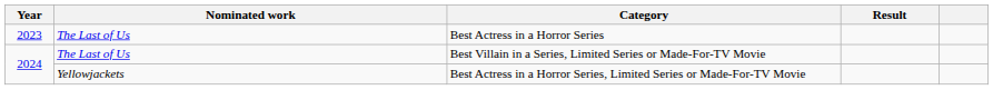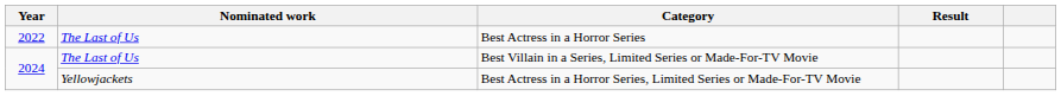 <table class="wikitable" style="width:100%;">
 <tr>
 <th style="width:5%;">Year</th>
 <th style="width:40%;">Nominated work</th>
 <th style="width:40%;">Category</th>
 <th style="width:10%;">Result</th>
 <th style="width:5%;"></th>
 </tr>
 <tr>
-<td style="text-align:center;"><a href='#'>2023</a></td>
+<td style="text-align:center;"><a href='#'>2022</a></td>
 <td><em><a href='#'>The Last of Us</a></em></td>
 <td>Best Actress in a Horror Series</td>
 <td></td>
 <td style="text-align:center;"></td>
 </tr>
 <tr>
 <td rowspan="2" style="text-align:center;"><a href='#'>2024</a></td>
 <td><em><a href='#'>The Last of Us</a></em></td>
 <td>Best Villain in a Series, Limited Series or Made-For-TV Movie</td>
 <td></td>
 <td style="text-align:center;"></td>
 </tr>
 <tr>
 <td><em>Yellowjackets</em></td>
 <td>Best Actress in a Horror Series, Limited Series or Made-For-TV Movie</td>
 <td></td>
 <td style="text-align:center;"></td>
 </tr>
 </table>
